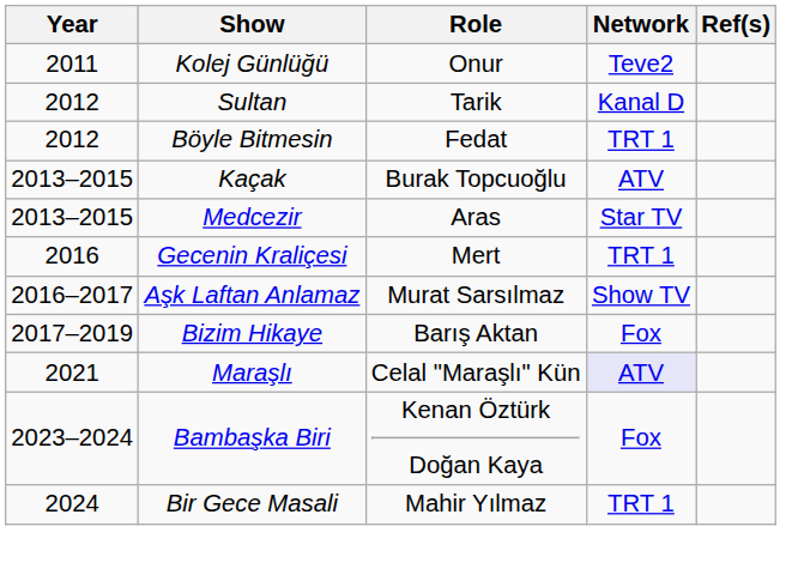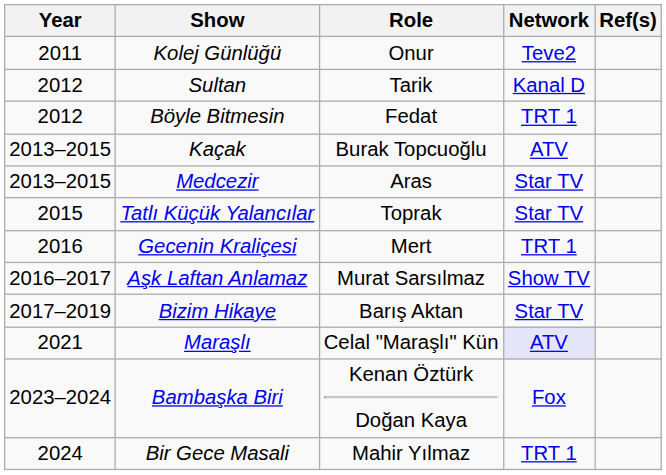 <table class="wikitable" style="text-align:center;">
 <tr>
 <th>Year</th>
 <th>Show</th>
 <th>Role</th>
 <th>Network</th>
 <th>Ref(s)</th>
 </tr>
 <tr>
 <td>2011</td>
 <td><em>Kolej Günlüğü</em></td>
 <td>Onur</td>
 <td><a href='#'>Teve2</a></td>
 <td></td>
 </tr>
 <tr>
 <td>2012</td>
 <td><em>Sultan</em></td>
 <td>Tarik</td>
 <td><a href='#'>Kanal D</a></td>
 <td></td>
 </tr>
 <tr>
 <td>2012</td>
 <td><em>Böyle Bitmesin</em></td>
 <td>Fedat</td>
 <td><a href='#'>TRT 1</a></td>
 <td></td>
 </tr>
 <tr>
 <td>2013–2015</td>
 <td><em>Kaçak</em></td>
 <td>Burak Topcuoğlu</td>
 <td><a href='#'>ATV</a></td>
 <td></td>
 </tr>
 <tr>
 <td>2013–2015</td>
 <td><em><a href='#'>Medcezir</a></em></td>
 <td>Aras</td>
 <td><a href='#'>Star TV</a></td>
 <td></td>
 </tr>
 <tr>
+<td>2015</td>
+<td><em><a href='#'>Tatlı Küçük Yalancılar</a></em></td>
+<td>Toprak</td>
+<td><a href='#'>Star TV</a></td>
+<td></td>
+</tr>
+<tr>
 <td>2016</td>
 <td><em><a href='#'>Gecenin Kraliçesi</a></em></td>
 <td>Mert</td>
 <td><a href='#'>TRT 1</a></td>
 <td></td>
 </tr>
 <tr>
 <td>2016–2017</td>
 <td><em><a href='#'>Aşk Laftan Anlamaz</a></em></td>
 <td>Murat Sarsılmaz</td>
 <td><a href='#'>Show TV</a></td>
 <td></td>
 </tr>
 <tr>
 <td>2017–2019</td>
 <td><em><a href='#'>Bizim Hikaye</a></em></td>
 <td>Barış Aktan</td>
-<td><a href='#'>Fox</a></td>
+<td><a href='#'>Star TV</a></td>
 <td></td>
 </tr>
 <tr>
 <td>2021</td>
 <td><em><a href='#'>Maraşlı</a></em></td>
 <td>Celal "Maraşlı" Kün</td>
 <td style="background: lavender;"><a href='#'>ATV</a></td>
 <td></td>
 </tr>
 <tr>
 <td>2023–2024</td>
 <td><em><a href='#'>Bambaşka Biri</a></em></td>
 <td>Kenan Öztürk <hr> Doğan Kaya</td>
 <td><a href='#'>Fox</a></td>
 <td></td>
 </tr>
 <tr>
 <td>2024</td>
 <td><em>Bir Gece Masali</em></td>
 <td>Mahir Yılmaz</td>
 <td><a href='#'>TRT 1</a></td>
 <td></td>
 </tr>
 </table>
